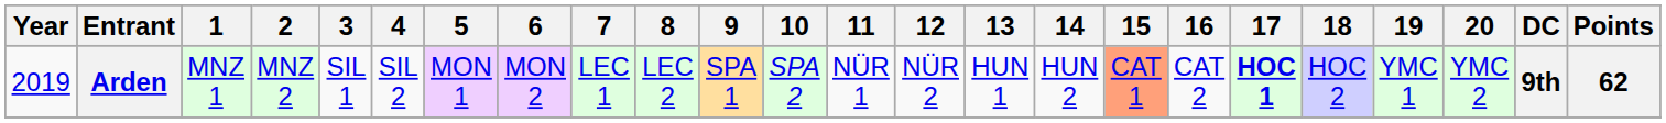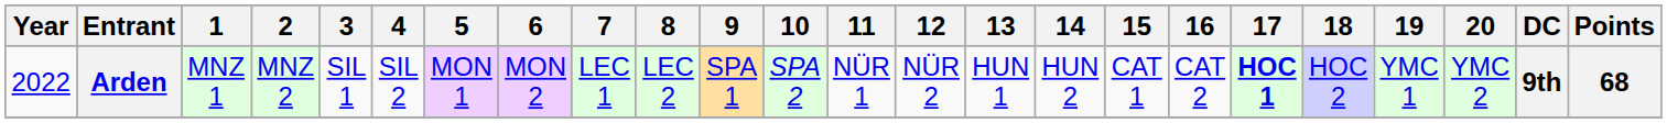 <table class="wikitable" style="text-align:center; font-size:85%">
 <tr>
 <th>Year</th>
 <th>Entrant</th>
 <th>1</th>
 <th>2</th>
 <th>3</th>
 <th>4</th>
 <th>5</th>
 <th>6</th>
 <th>7</th>
 <th>8</th>
 <th>9</th>
 <th>10</th>
 <th>11</th>
 <th>12</th>
 <th>13</th>
 <th>14</th>
 <th>15</th>
 <th>16</th>
 <th>17</th>
 <th>18</th>
 <th>19</th>
 <th>20</th>
 <th>DC</th>
 <th>Points</th>
 </tr>
 <tr>
-<td><a href='#'>2019</a></td>
+<td><a href='#'>2022</a></td>
 <th nowrap><a href='#'>Arden</a></th>
 <td style="background:#dfffdf;"><a href='#'>MNZ<br>1</a><br></td>
 <td style="background:#dfffdf;"><a href='#'>MNZ<br>2</a><br></td>
 <td><a href='#'>SIL<br>1</a></td>
 <td><a href='#'>SIL<br>2</a></td>
 <td style="background:#efcfff;"><a href='#'>MON<br>1</a><br></td>
 <td style="background:#efcfff;"><a href='#'>MON<br>2</a><br></td>
 <td style="background:#dfffdf;"><a href='#'>LEC<br>1</a><br></td>
 <td style="background:#dfffdf;"><a href='#'>LEC<br>2</a><br></td>
 <td style="background:#ffdf9f;"><a href='#'>SPA<br>1</a><br></td>
 <td style="background:#dfffdf;"><em><a href='#'>SPA<br>2</a></em><br></td>
 <td><a href='#'>NÜR<br>1</a></td>
 <td><a href='#'>NÜR<br>2</a></td>
 <td><a href='#'>HUN<br>1</a></td>
 <td><a href='#'>HUN<br>2</a></td>
-<td style="background: lightsalmon;"><a href='#'>CAT<br>1</a></td>
+<td><a href='#'>CAT<br>1</a></td>
 <td><a href='#'>CAT<br>2</a></td>
 <td style="background:#dfffdf;"><strong><a href='#'>HOC<br>1</a><br></strong></td>
 <td style="background:#cfcfff;"><a href='#'>HOC<br>2</a><br></td>
 <td style="background:#dfffdf;"><a href='#'>YMC<br>1</a><br></td>
 <td style="background:#dfffdf;"><a href='#'>YMC<br>2</a><br></td>
 <th>9th</th>
-<th>62</th>
+<th>68</th>
 </tr>
 <tr>
 </tr>
 </table>
